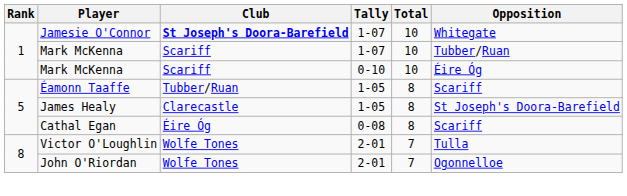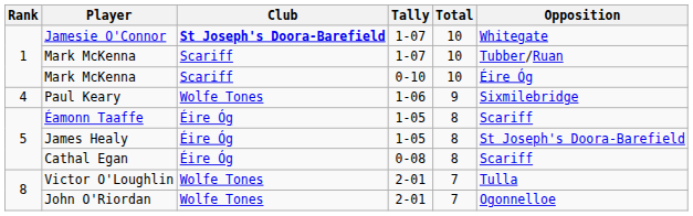 <table class="wikitable">
 <tr>
 <th>Rank</th>
 <th>Player</th>
 <th>Club</th>
 <th>Tally</th>
 <th>Total</th>
 <th>Opposition</th>
 </tr>
 <tr>
 <td rowspan="3" style="text-align:center;">1</td>
 <td><a href='#'>Jamesie O'Connor</a></td>
 <td><strong><a href='#'>St Joseph's Doora-Barefield</a></strong></td>
 <td align=center>1-07</td>
 <td align=center>10</td>
 <td><a href='#'>Whitegate</a></td>
 </tr>
 <tr>
 <td>Mark McKenna</td>
 <td><a href='#'>Scariff</a></td>
 <td align=center>1-07</td>
 <td align=center>10</td>
 <td><a href='#'>Tubber</a>/<a href='#'>Ruan</a></td>
 </tr>
 <tr>
 <td>Mark McKenna</td>
 <td><a href='#'>Scariff</a></td>
 <td align=center>0-10</td>
 <td align=center>10</td>
 <td><a href='#'>Éire Óg</a></td>
 </tr>
 <tr>
+<td rowspan="1" style="text-align:center;">4</td>
+<td>Paul Keary</td>
+<td><a href='#'>Wolfe Tones</a></td>
+<td align=center>1-06</td>
+<td align=center>9</td>
+<td><a href='#'>Sixmilebridge</a></td>
+</tr>
+<tr>
 <td rowspan="3" style="text-align:center;">5</td>
 <td><a href='#'>Éamonn Taaffe</a></td>
-<td><a href='#'>Tubber</a>/<a href='#'>Ruan</a></td>
+<td><a href='#'>Éire Óg</a></td>
 <td align=center>1-05</td>
 <td align=center>8</td>
 <td><a href='#'>Scariff</a></td>
 </tr>
 <tr>
 <td>James Healy</td>
-<td><a href='#'>Clarecastle</a></td>
+<td><a href='#'>Éire Óg</a></td>
 <td align=center>1-05</td>
 <td align=center>8</td>
 <td><a href='#'>St Joseph's Doora-Barefield</a></td>
 </tr>
 <tr>
 <td>Cathal Egan</td>
 <td><a href='#'>Éire Óg</a></td>
 <td align=center>0-08</td>
 <td align=center>8</td>
 <td><a href='#'>Scariff</a></td>
 </tr>
 <tr>
 <td rowspan="2" style="text-align:center;">8</td>
 <td>Victor O'Loughlin</td>
 <td><a href='#'>Wolfe Tones</a></td>
 <td align=center>2-01</td>
 <td align=center>7</td>
 <td><a href='#'>Tulla</a></td>
 </tr>
 <tr>
 <td>John O'Riordan</td>
 <td><a href='#'>Wolfe Tones</a></td>
 <td align=center>2-01</td>
 <td align=center>7</td>
 <td><a href='#'>Ogonnelloe</a></td>
 </tr>
 </table>
